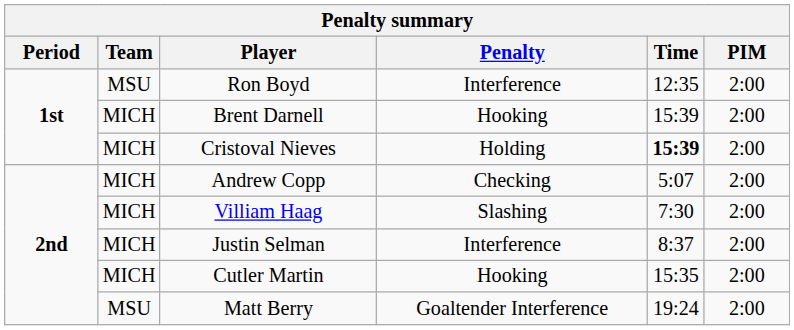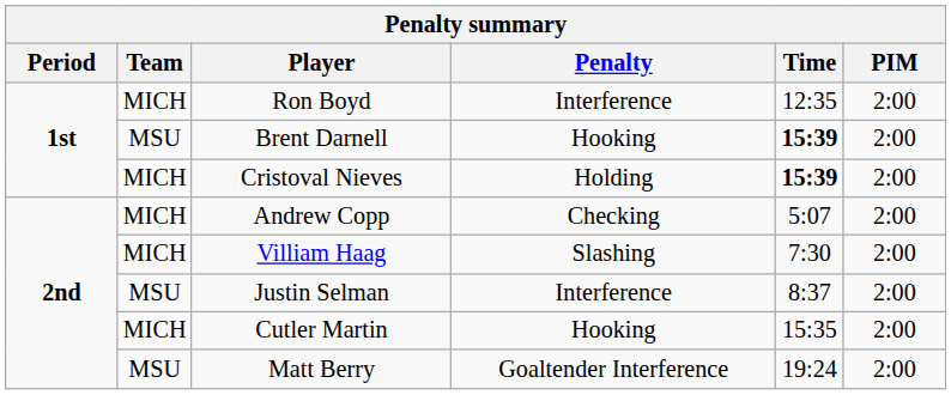 <table style="width:100%;" class="wikitable">
 <tr>
 <th colspan=6>Penalty summary</th>
 </tr>
 <tr>
 <th style="width:12%;">Period</th>
 <th style="width:7%;">Team</th>
 <th style="width:28%;">Player</th>
 <th style="width:35%;"><a href='#'>Penalty</a></th>
 <th style="width:7%;">Time</th>
 <th style="width:11%;">PIM</th>
 </tr>
 <tr>
 <td align=center rowspan="3"><strong>1st</strong></td>
-<td align=center>MSU</td>
+<td align=center>MICH</td>
 <td align=center>Ron Boyd</td>
 <td align=center>Interference</td>
 <td align=center>12:35</td>
 <td align=center>2:00</td>
 </tr>
 <tr>
-<td align=center>MICH</td>
+<td align=center>MSU</td>
 <td align=center>Brent Darnell</td>
 <td align=center>Hooking</td>
-<td align=center>15:39</td>
+<td align=center><strong>15:39</strong></td>
 <td align=center>2:00</td>
 </tr>
 <tr>
 <td align=center>MICH</td>
 <td align=center>Cristoval Nieves</td>
 <td align=center>Holding</td>
 <td align=center><strong>15:39</strong></td>
 <td align=center>2:00</td>
 </tr>
 <tr>
 <td align=center rowspan="5"><strong>2nd</strong></td>
 <td align=center>MICH</td>
 <td align=center>Andrew Copp</td>
 <td align=center>Checking</td>
 <td align=center>5:07</td>
 <td align=center>2:00</td>
 </tr>
 <tr>
 <td align=center>MICH</td>
 <td align=center><a href='#'>Villiam Haag</a></td>
 <td align=center>Slashing</td>
 <td align=center>7:30</td>
 <td align=center>2:00</td>
 </tr>
 <tr>
-<td align=center>MICH</td>
+<td align=center>MSU</td>
 <td align=center>Justin Selman</td>
 <td align=center>Interference</td>
 <td align=center>8:37</td>
 <td align=center>2:00</td>
 </tr>
 <tr>
 <td align=center>MICH</td>
 <td align=center>Cutler Martin</td>
 <td align=center>Hooking</td>
 <td align=center>15:35</td>
 <td align=center>2:00</td>
 </tr>
 <tr>
 <td align=center>MSU</td>
 <td align=center>Matt Berry</td>
 <td align=center>Goaltender Interference</td>
 <td align=center>19:24</td>
 <td align=center>2:00</td>
 </tr>
 </table>
